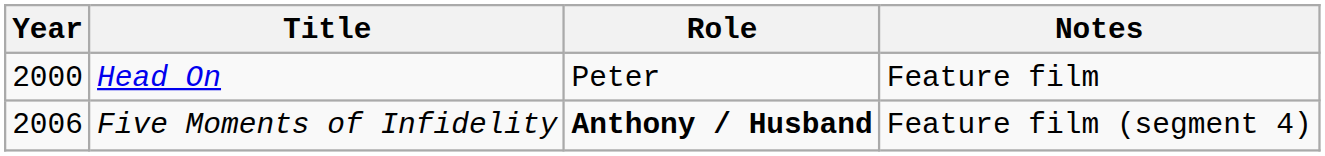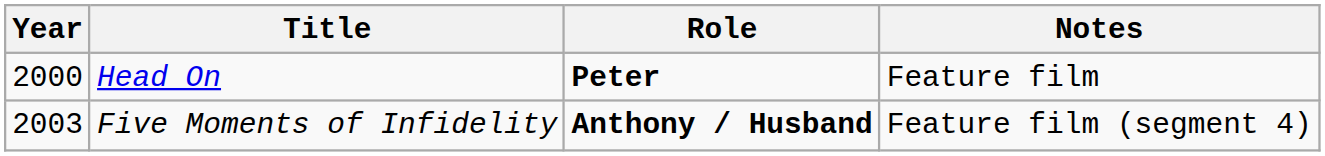 <table class="wikitable">
 <tr>
 <th>Year</th>
 <th>Title</th>
 <th>Role</th>
 <th>Notes</th>
 </tr>
 <tr>
 <td>2000</td>
 <td><em><a href='#'>Head On</a></em></td>
-<td>Peter</td>
+<td><strong>Peter</strong></td>
 <td>Feature film</td>
 </tr>
 <tr>
-<td>2006</td>
+<td>2003</td>
 <td><em>Five Moments of Infidelity</em></td>
 <td><strong>Anthony / Husband</strong></td>
 <td>Feature film (segment 4)</td>
 </tr>
 </table>
